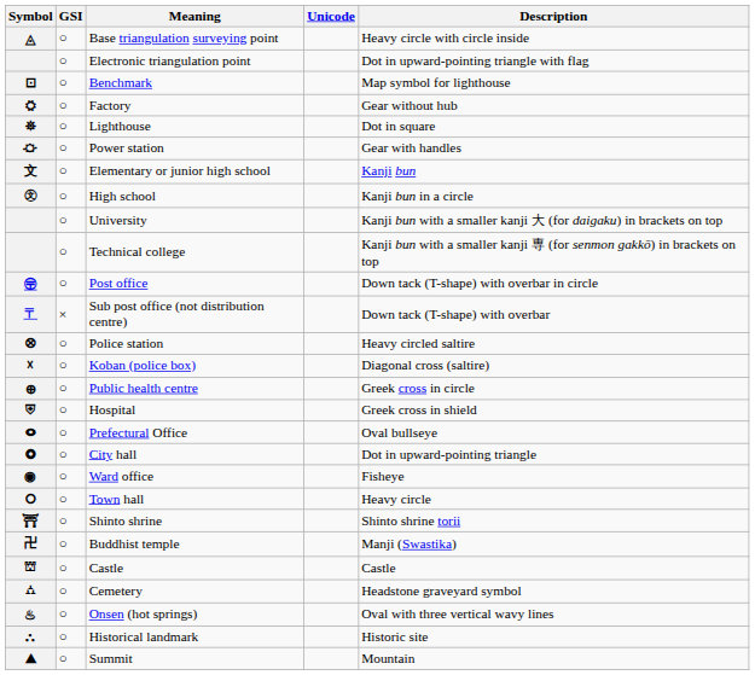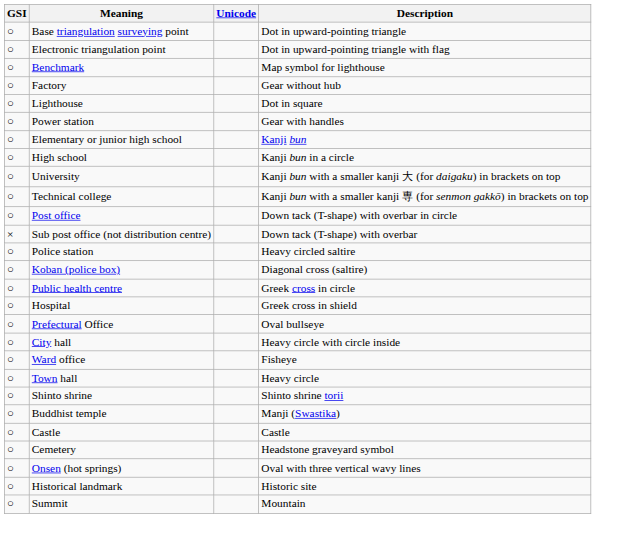 <table class="wikitable" |>
 <tr>
-<th>Symbol</th>
 <th>GSI</th>
 <th>Meaning</th>
 <th><a href='#'>Unicode</a></th>
 <th>Description</th>
 </tr>
 <tr>
-<th><span>◬</span></th>
 <td>○</td>
 <td>Base <a href='#'>triangulation</a> <a href='#'>surveying</a> point</td>
 <td></td>
-<td>Heavy circle with circle inside</td>
+<td>Dot in upward-pointing triangle</td>
 </tr>
 <tr>
-<th></th>
 <td>○</td>
 <td>Electronic triangulation point</td>
 <td></td>
 <td>Dot in upward-pointing triangle with flag</td>
 </tr>
 <tr>
-<th><span>⊡</span></th>
 <td>○</td>
 <td><a href='#'>Benchmark</a></td>
 <td></td>
 <td>Map symbol for lighthouse</td>
 </tr>
 <tr>
-<th><span>⛭</span></th>
 <td>○</td>
 <td>Factory</td>
 <td></td>
 <td>Gear without hub</td>
 </tr>
 <tr>
-<th><span>⛯</span></th>
 <td>○</td>
 <td>Lighthouse</td>
 <td></td>
 <td>Dot in square</td>
 </tr>
 <tr>
-<th><span>⛮</span></th>
 <td>○</td>
 <td>Power station</td>
 <td></td>
 <td>Gear with handles</td>
 </tr>
 <tr>
-<th><span>文</span></th>
 <td>○</td>
 <td>Elementary or junior high school</td>
 <td></td>
 <td><a href='#'>Kanji</a> <em><a href='#'>bun</a></em></td>
 </tr>
 <tr>
-<th><span>㉆</span></th>
 <td>○</td>
 <td>High school</td>
 <td></td>
 <td>Kanji <em>bun</em> in a circle</td>
 </tr>
 <tr>
-<th></th>
 <td>○</td>
 <td>University</td>
 <td></td>
 <td>Kanji <em>bun</em> with a smaller kanji 大 (for <em>daigaku</em>) in brackets on top</td>
 </tr>
 <tr>
-<th></th>
 <td>○</td>
 <td>Technical college</td>
 <td></td>
 <td>Kanji <em>bun</em> with a smaller kanji 専 (for <em>senmon gakkō</em>) in brackets on top</td>
 </tr>
 <tr>
-<th><a href='#'><span>〶</span></a></th>
 <td>○</td>
 <td><a href='#'>Post office</a></td>
 <td></td>
 <td>Down tack (T-shape) with overbar in circle</td>
 </tr>
 <tr>
-<th><a href='#'><span>〒</span></a></th>
 <td>×</td>
 <td>Sub post office (not distribution centre)</td>
 <td></td>
 <td>Down tack (T-shape) with overbar</td>
 </tr>
 <tr>
-<th><span>⭙</span></th>
 <td>○</td>
 <td>Police station</td>
 <td></td>
 <td>Heavy circled saltire</td>
 </tr>
 <tr>
-<th><span>☓</span></th>
 <td>○</td>
 <td><a href='#'>Koban (police box)</a></td>
 <td></td>
 <td>Diagonal cross (saltire)</td>
 </tr>
 <tr>
-<th><span>⊕</span></th>
 <td>○</td>
 <td><a href='#'>Public health centre</a></td>
 <td></td>
 <td>Greek <a href='#'>cross</a> in circle</td>
 </tr>
 <tr>
-<th><span>⛨</span></th>
 <td>○</td>
 <td>Hospital</td>
 <td></td>
 <td>Greek cross in shield</td>
 </tr>
 <tr>
-<th><span>⭖</span></th>
 <td>○</td>
 <td><a href='#'>Prefectural</a> Office</td>
 <td></td>
 <td>Oval bullseye</td>
 </tr>
 <tr>
-<th><span>⭗</span></th>
 <td>○</td>
 <td><a href='#'>City</a> hall</td>
 <td></td>
-<td>Dot in upward-pointing triangle</td>
+<td>Heavy circle with circle inside</td>
 </tr>
 <tr>
-<th><span>◉</span></th>
 <td>○</td>
 <td><a href='#'>Ward</a> office</td>
 <td></td>
 <td>Fisheye</td>
 </tr>
 <tr>
-<th><span>⭘</span></th>
 <td>○</td>
 <td><a href='#'>Town</a> hall</td>
 <td></td>
 <td>Heavy circle</td>
 </tr>
 <tr>
-<th><span>⛩</span></th>
 <td>○</td>
 <td>Shinto shrine</td>
 <td></td>
 <td>Shinto shrine <a href='#'>torii</a></td>
 </tr>
 <tr>
-<th><span>卍</span></th>
 <td>○</td>
 <td>Buddhist temple</td>
 <td></td>
 <td>Manji (<a href='#'>Swastika</a>)</td>
 </tr>
 <tr>
-<th><span>⛫</span></th>
 <td>○</td>
 <td>Castle</td>
 <td></td>
 <td>Castle</td>
 </tr>
 <tr>
-<th><span>⛼</span></th>
 <td>○</td>
 <td>Cemetery</td>
 <td></td>
 <td>Headstone graveyard symbol</td>
 </tr>
 <tr>
-<th><span>♨</span></th>
 <td>○</td>
 <td><a href='#'>Onsen</a> (hot springs)</td>
 <td></td>
 <td>Oval with three vertical wavy lines</td>
 </tr>
 <tr>
-<th><span>⛬</span></th>
 <td>○</td>
 <td>Historical landmark</td>
 <td></td>
 <td>Historic site</td>
 </tr>
 <tr>
-<th><span>⛰</span></th>
 <td>○</td>
 <td>Summit</td>
 <td></td>
 <td>Mountain</td>
 </tr>
 </table>
